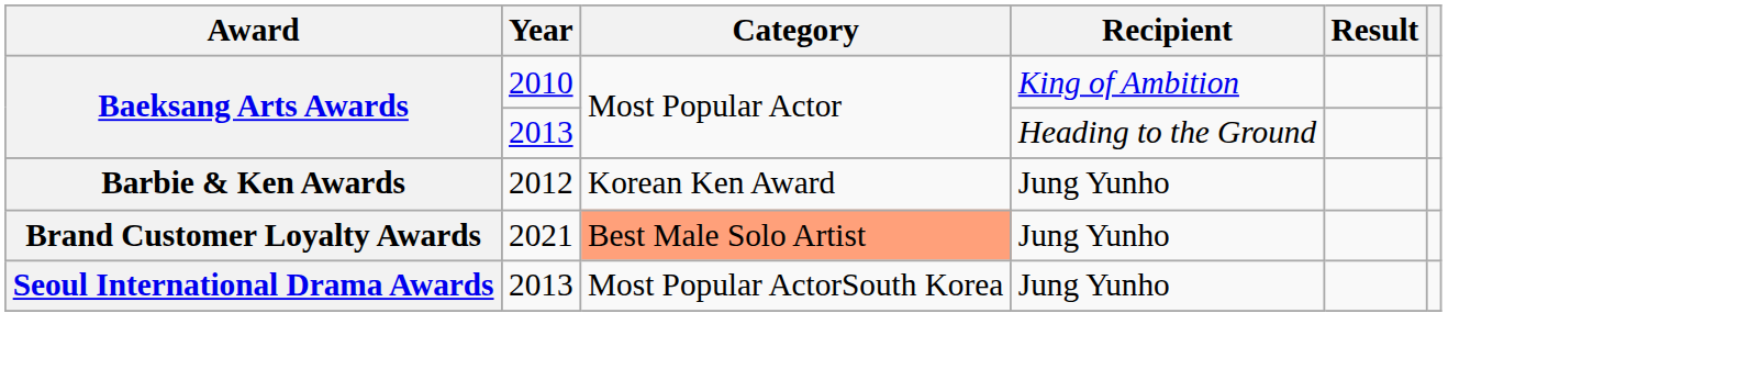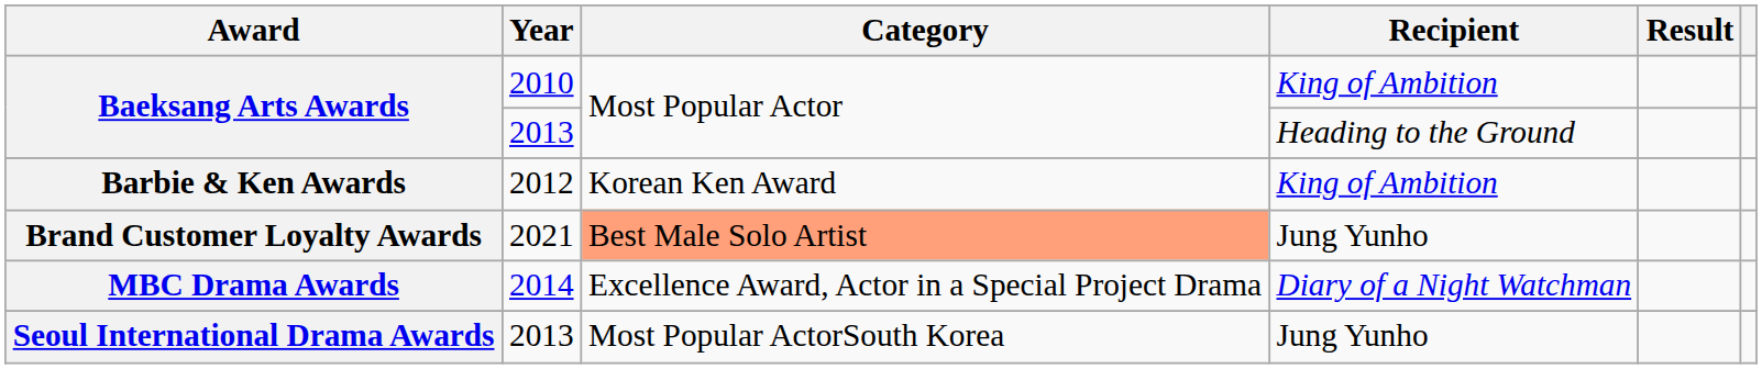 <table class="wikitable plainrowheaders sortable">
 <tr>
 <th scope="col">Award</th>
 <th scope="col">Year</th>
 <th scope="col">Category</th>
 <th scope="col">Recipient</th>
 <th scope="col">Result</th>
 <th scope="col" class="unsortable"></th>
 </tr>
 <tr>
 <th scope="row" rowspan="2"><a href='#'>Baeksang Arts Awards</a></th>
 <td><a href='#'>2010</a></td>
 <td rowspan="2">Most Popular Actor</td>
 <td><em><a href='#'>King of Ambition</a></em></td>
 <td></td>
 <td></td>
 </tr>
 <tr>
 <td><a href='#'>2013</a></td>
 <td><em>Heading to the Ground</em></td>
 <td></td>
 <td></td>
 </tr>
 <tr>
 <th scope="row">Barbie & Ken Awards</th>
 <td>2012</td>
 <td>Korean Ken Award</td>
-<td>Jung Yunho</td>
+<td><em><a href='#'>King of Ambition</a></em></td>
 <td></td>
 <td></td>
 </tr>
 <tr>
 <th scope="row">Brand Customer Loyalty Awards</th>
 <td>2021</td>
 <td style="background: lightsalmon;">Best Male Solo Artist</td>
 <td>Jung Yunho</td>
 <td></td>
 <td style="text-align:center"></td>
 </tr>
 <tr>
+<th scope="row"><a href='#'>MBC Drama Awards</a></th>
+<td><a href='#'>2014</a></td>
+<td>Excellence Award, Actor in a Special Project Drama</td>
+<td><em><a href='#'>Diary of a Night Watchman</a></em></td>
+<td></td>
+<td></td>
+</tr>
+<tr>
 <th scope="row"><a href='#'>Seoul International Drama Awards</a></th>
 <td>2013</td>
 <td>Most Popular ActorSouth Korea</td>
 <td>Jung Yunho</td>
 <td></td>
 <td></td>
 </tr>
 </table>
